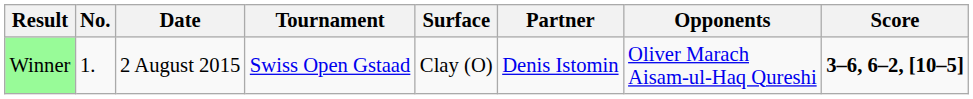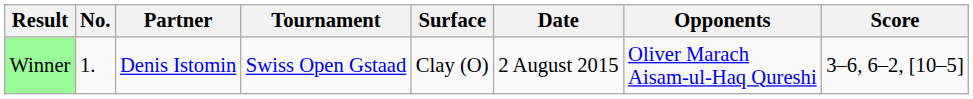 <table class="sortable wikitable">
 <tr>
 <th>Result</th>
 <th>No.</th>
-<th>Date</th>
+<th>Partner</th>
 <th>Tournament</th>
 <th>Surface</th>
-<th>Partner</th>
+<th>Date</th>
 <th>Opponents</th>
 <th class="unsortable">Score</th>
 </tr>
 <tr>
 <td bgcolor=98FB98>Winner</td>
 <td>1.</td>
-<td>2 August 2015</td>
+<td> <a href='#'>Denis Istomin</a></td>
 <td><a href='#'>Swiss Open Gstaad</a></td>
 <td>Clay (O)</td>
-<td> <a href='#'>Denis Istomin</a></td>
+<td>2 August 2015</td>
 <td> <a href='#'>Oliver Marach</a><br> <a href='#'>Aisam-ul-Haq Qureshi</a></td>
-<td><strong>3–6, 6–2, [10–5]</strong></td>
+<td>3–6, 6–2, [10–5]</td>
 </tr>
 </table>
